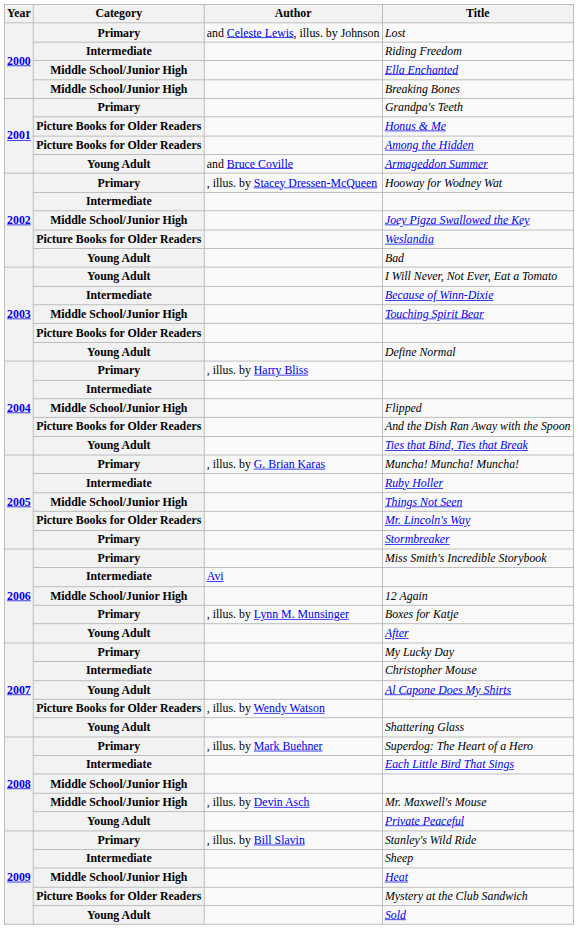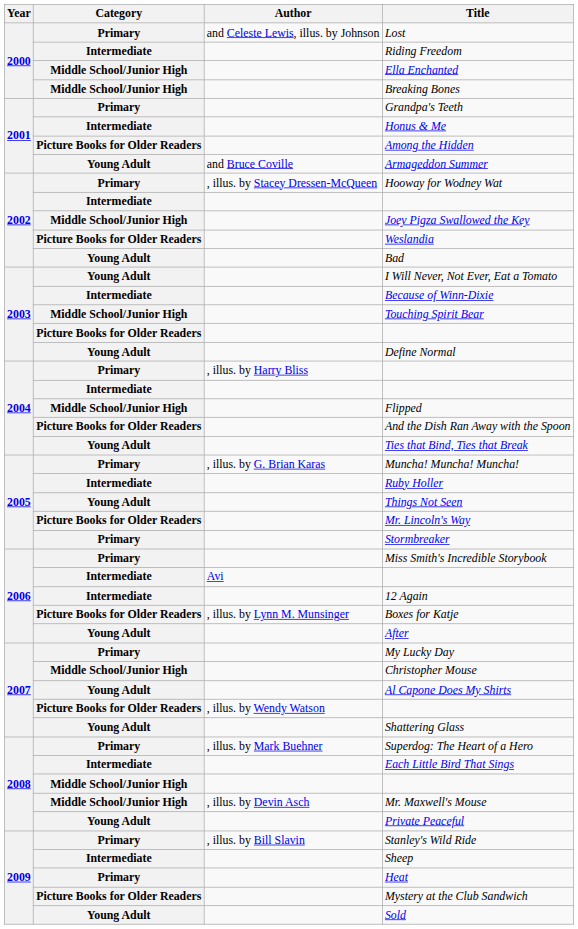 <table class="wikitable sortable mw-collapsible">
 <tr>
 <th>Year</th>
 <th>Category</th>
 <th>Author</th>
 <th>Title</th>
 </tr>
 <tr>
 <th rowspan="4"><a href='#'>2000</a></th>
 <th>Primary</th>
 <td> and <a href='#'>Celeste Lewis</a>, illus. by Johnson </td>
 <td><em>Lost</em></td>
 </tr>
 <tr>
 <th>Intermediate</th>
 <td></td>
 <td><em>Riding Freedom</em></td>
 </tr>
 <tr>
 <th>Middle School/Junior High</th>
 <td></td>
 <td><em><a href='#'>Ella Enchanted</a></em></td>
 </tr>
 <tr>
 <th>Middle School/Junior High</th>
 <td></td>
 <td><em>Breaking Bones</em></td>
 </tr>
 <tr>
 <th rowspan="4"><a href='#'>2001</a></th>
 <th>Primary</th>
 <td></td>
 <td><em>Grandpa's Teeth</em></td>
 </tr>
 <tr>
-<th>Picture Books for Older Readers</th>
+<th>Intermediate</th>
 <td></td>
 <td><em><a href='#'>Honus & Me</a></em></td>
 </tr>
 <tr>
 <th>Picture Books for Older Readers</th>
 <td></td>
 <td><em><a href='#'>Among the Hidden</a></em></td>
 </tr>
 <tr>
 <th>Young Adult</th>
 <td> and <a href='#'>Bruce Coville</a></td>
 <td><em><a href='#'>Armageddon Summer</a></em></td>
 </tr>
 <tr>
 <th rowspan="5"><a href='#'>2002</a></th>
 <th>Primary</th>
 <td>, illus. by <a href='#'>Stacey Dressen-McQueen</a></td>
 <td><em>Hooway for Wodney Wat</em></td>
 </tr>
 <tr>
 <th>Intermediate</th>
 <td></td>
 <td><em></em></td>
 </tr>
 <tr>
 <th>Middle School/Junior High</th>
 <td></td>
 <td><em><a href='#'>Joey Pigza Swallowed the Key</a></em></td>
 </tr>
 <tr>
 <th>Picture Books for Older Readers</th>
 <td></td>
 <td><em><a href='#'>Weslandia</a></em></td>
 </tr>
 <tr>
 <th>Young Adult</th>
 <td></td>
 <td><em>Bad</em></td>
 </tr>
 <tr>
 <th rowspan="5"><a href='#'>2003</a></th>
 <th>Young Adult</th>
 <td></td>
 <td><em>I Will Never, Not Ever, Eat a Tomato</em></td>
 </tr>
 <tr>
 <th>Intermediate</th>
 <td></td>
 <td><em><a href='#'>Because of Winn-Dixie</a></em></td>
 </tr>
 <tr>
 <th>Middle School/Junior High</th>
 <td></td>
 <td><em><a href='#'>Touching Spirit Bear</a></em></td>
 </tr>
 <tr>
 <th>Picture Books for Older Readers</th>
 <td></td>
 <td><em></em></td>
 </tr>
 <tr>
 <th>Young Adult</th>
 <td></td>
 <td><em>Define Normal</em></td>
 </tr>
 <tr>
 <th rowspan="5"><a href='#'>2004</a></th>
 <th>Primary</th>
 <td>, illus. by <a href='#'>Harry Bliss</a></td>
 <td><em></em></td>
 </tr>
 <tr>
 <th>Intermediate</th>
 <td></td>
 <td><em></em></td>
 </tr>
 <tr>
 <th>Middle School/Junior High</th>
 <td></td>
 <td><em>Flipped</em></td>
 </tr>
 <tr>
 <th>Picture Books for Older Readers</th>
 <td></td>
 <td><em>And the Dish Ran Away with the Spoon</em></td>
 </tr>
 <tr>
 <th>Young Adult</th>
 <td></td>
 <td><em><a href='#'>Ties that Bind, Ties that Break</a></em></td>
 </tr>
 <tr>
 <th rowspan="5"><a href='#'>2005</a></th>
 <th>Primary</th>
 <td>, illus. by <a href='#'>G. Brian Karas</a></td>
 <td><em>Muncha! Muncha! Muncha!</em></td>
 </tr>
 <tr>
 <th>Intermediate</th>
 <td></td>
 <td><em><a href='#'>Ruby Holler</a></em></td>
 </tr>
 <tr>
-<th>Middle School/Junior High</th>
+<th>Young Adult</th>
 <td></td>
 <td><em><a href='#'>Things Not Seen</a></em></td>
 </tr>
 <tr>
 <th>Picture Books for Older Readers</th>
 <td></td>
 <td><em><a href='#'>Mr. Lincoln's Way</a></em></td>
 </tr>
 <tr>
 <th>Primary</th>
 <td></td>
 <td><em><a href='#'>Stormbreaker</a></em></td>
 </tr>
 <tr>
 <th rowspan="5"><a href='#'>2006</a></th>
 <th>Primary</th>
 <td></td>
 <td><em>Miss Smith's Incredible Storybook</em></td>
 </tr>
 <tr>
 <th>Intermediate</th>
 <td><a href='#'>Avi</a></td>
 <td><em></em></td>
 </tr>
 <tr>
-<th>Middle School/Junior High</th>
+<th>Intermediate</th>
 <td></td>
 <td><em>12 Again</em></td>
 </tr>
 <tr>
-<th>Primary</th>
+<th>Picture Books for Older Readers</th>
 <td>, illus. by <a href='#'>Lynn M. Munsinger</a></td>
 <td><em>Boxes for Katje</em></td>
 </tr>
 <tr>
 <th>Young Adult</th>
 <td></td>
 <td><em><a href='#'>After</a></em></td>
 </tr>
 <tr>
 <th rowspan="5"><a href='#'>2007</a></th>
 <th>Primary</th>
 <td></td>
 <td><em>My Lucky Day</em></td>
 </tr>
 <tr>
-<th>Intermediate</th>
+<th>Middle School/Junior High</th>
 <td></td>
 <td><em>Christopher Mouse</em></td>
 </tr>
 <tr>
 <th>Young Adult</th>
 <td></td>
 <td><em><a href='#'>Al Capone Does My Shirts</a></em></td>
 </tr>
 <tr>
 <th>Picture Books for Older Readers</th>
 <td>, illus. by <a href='#'>Wendy Watson</a></td>
 <td><em></em></td>
 </tr>
 <tr>
 <th>Young Adult</th>
 <td></td>
 <td><em>Shattering Glass</em></td>
 </tr>
 <tr>
 <th rowspan="5"><a href='#'>2008</a></th>
 <th>Primary</th>
 <td>, illus. by <a href='#'>Mark Buehner</a></td>
 <td><em>Superdog: The Heart of a Hero</em></td>
 </tr>
 <tr>
 <th>Intermediate</th>
 <td></td>
 <td><em><a href='#'>Each Little Bird That Sings</a></em></td>
 </tr>
 <tr>
 <th>Middle School/Junior High</th>
 <td></td>
 <td><em></em></td>
 </tr>
 <tr>
 <th>Middle School/Junior High</th>
 <td>, illus. by <a href='#'>Devin Asch</a></td>
 <td><em>Mr. Maxwell's Mouse</em></td>
 </tr>
 <tr>
 <th>Young Adult</th>
 <td></td>
 <td><em><a href='#'>Private Peaceful</a></em></td>
 </tr>
 <tr>
 <th rowspan="5"><a href='#'>2009</a></th>
 <th>Primary</th>
 <td>, illus. by <a href='#'>Bill Slavin</a></td>
 <td><em>Stanley's Wild Ride</em></td>
 </tr>
 <tr>
 <th>Intermediate</th>
 <td></td>
 <td><em>Sheep</em></td>
 </tr>
 <tr>
-<th>Middle School/Junior High</th>
+<th>Primary</th>
 <td></td>
 <td><em><a href='#'>Heat</a></em></td>
 </tr>
 <tr>
 <th>Picture Books for Older Readers</th>
 <td></td>
 <td><em>Mystery at the Club Sandwich</em></td>
 </tr>
 <tr>
 <th>Young Adult</th>
 <td></td>
 <td><em><a href='#'>Sold</a></em></td>
 </tr>
 </table>
